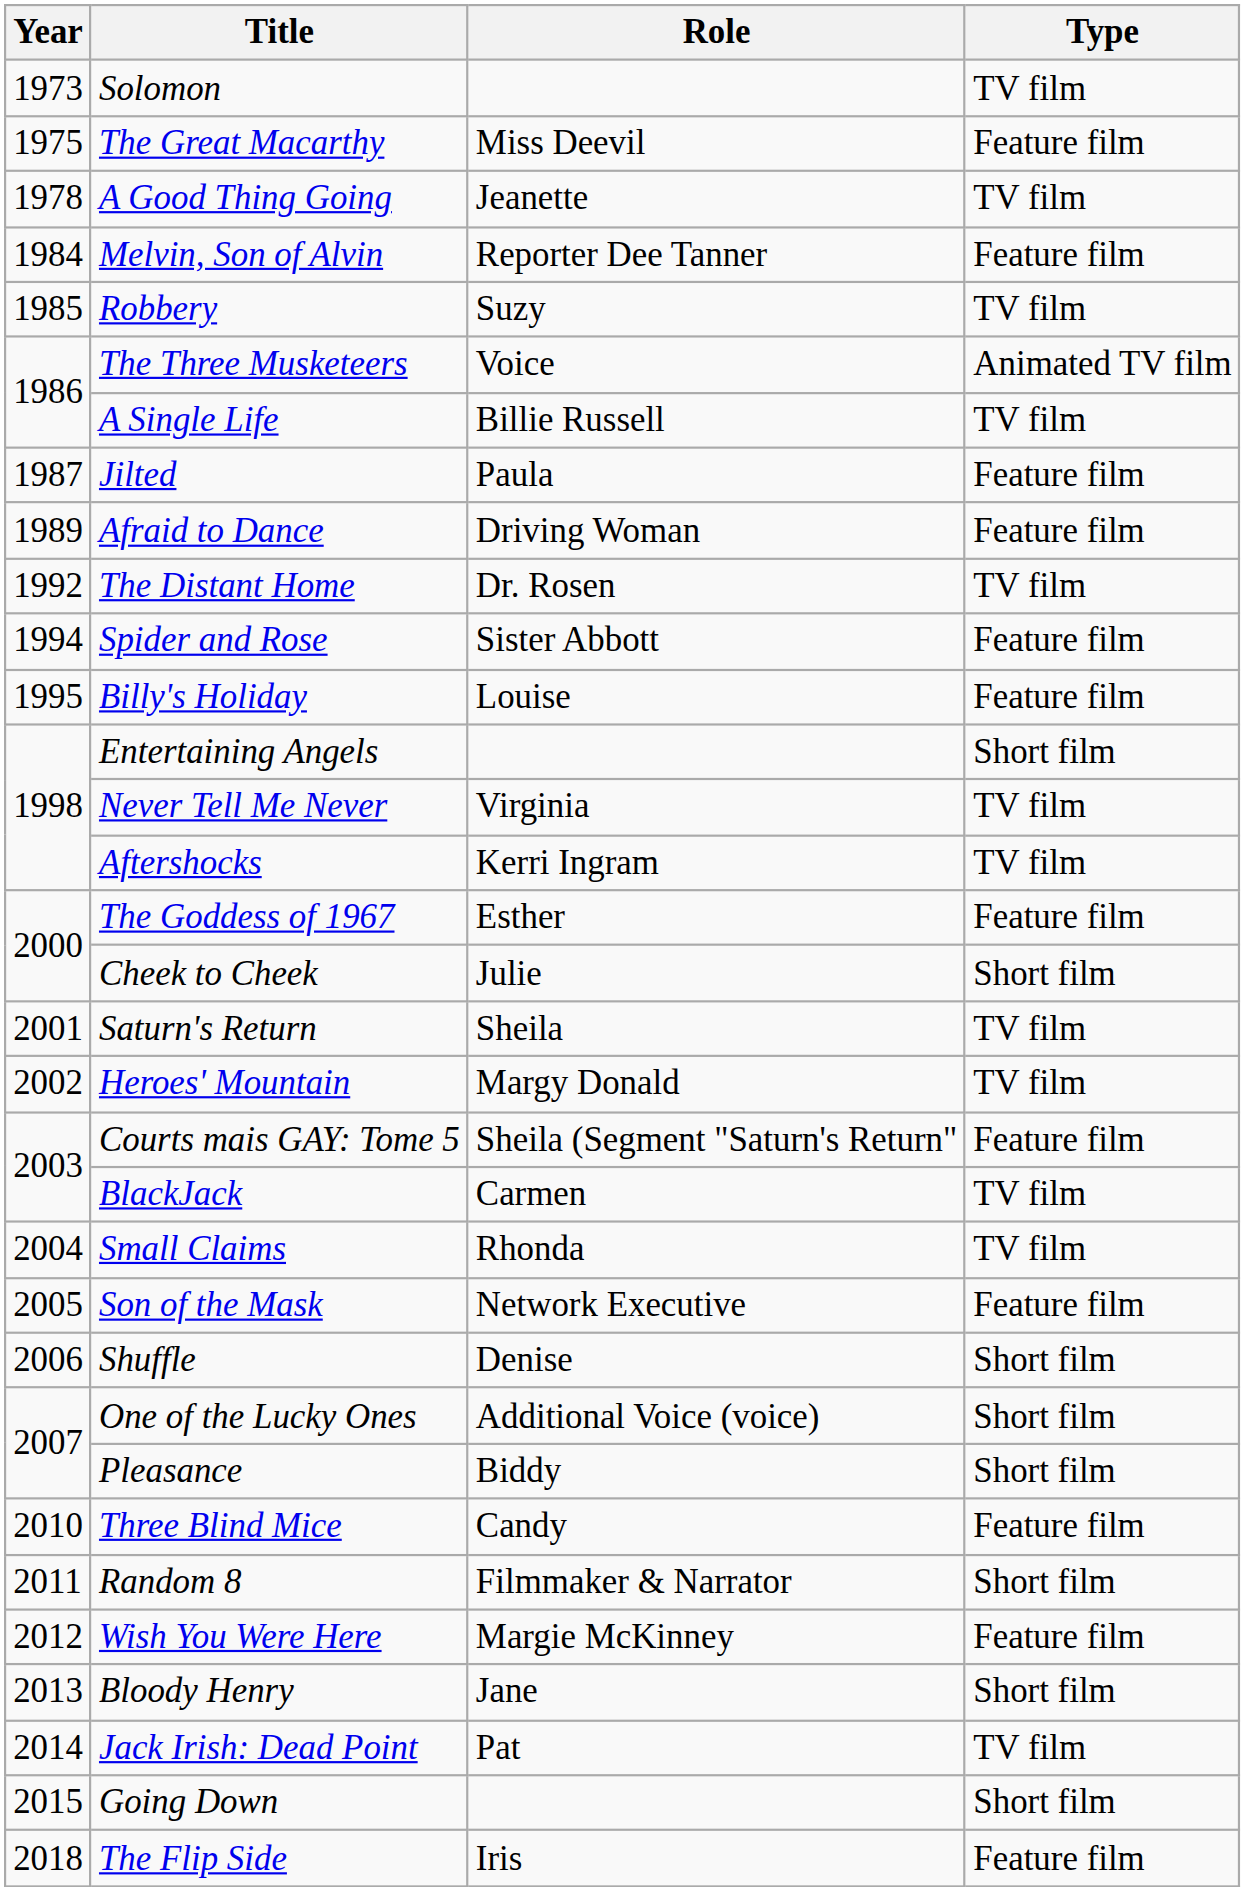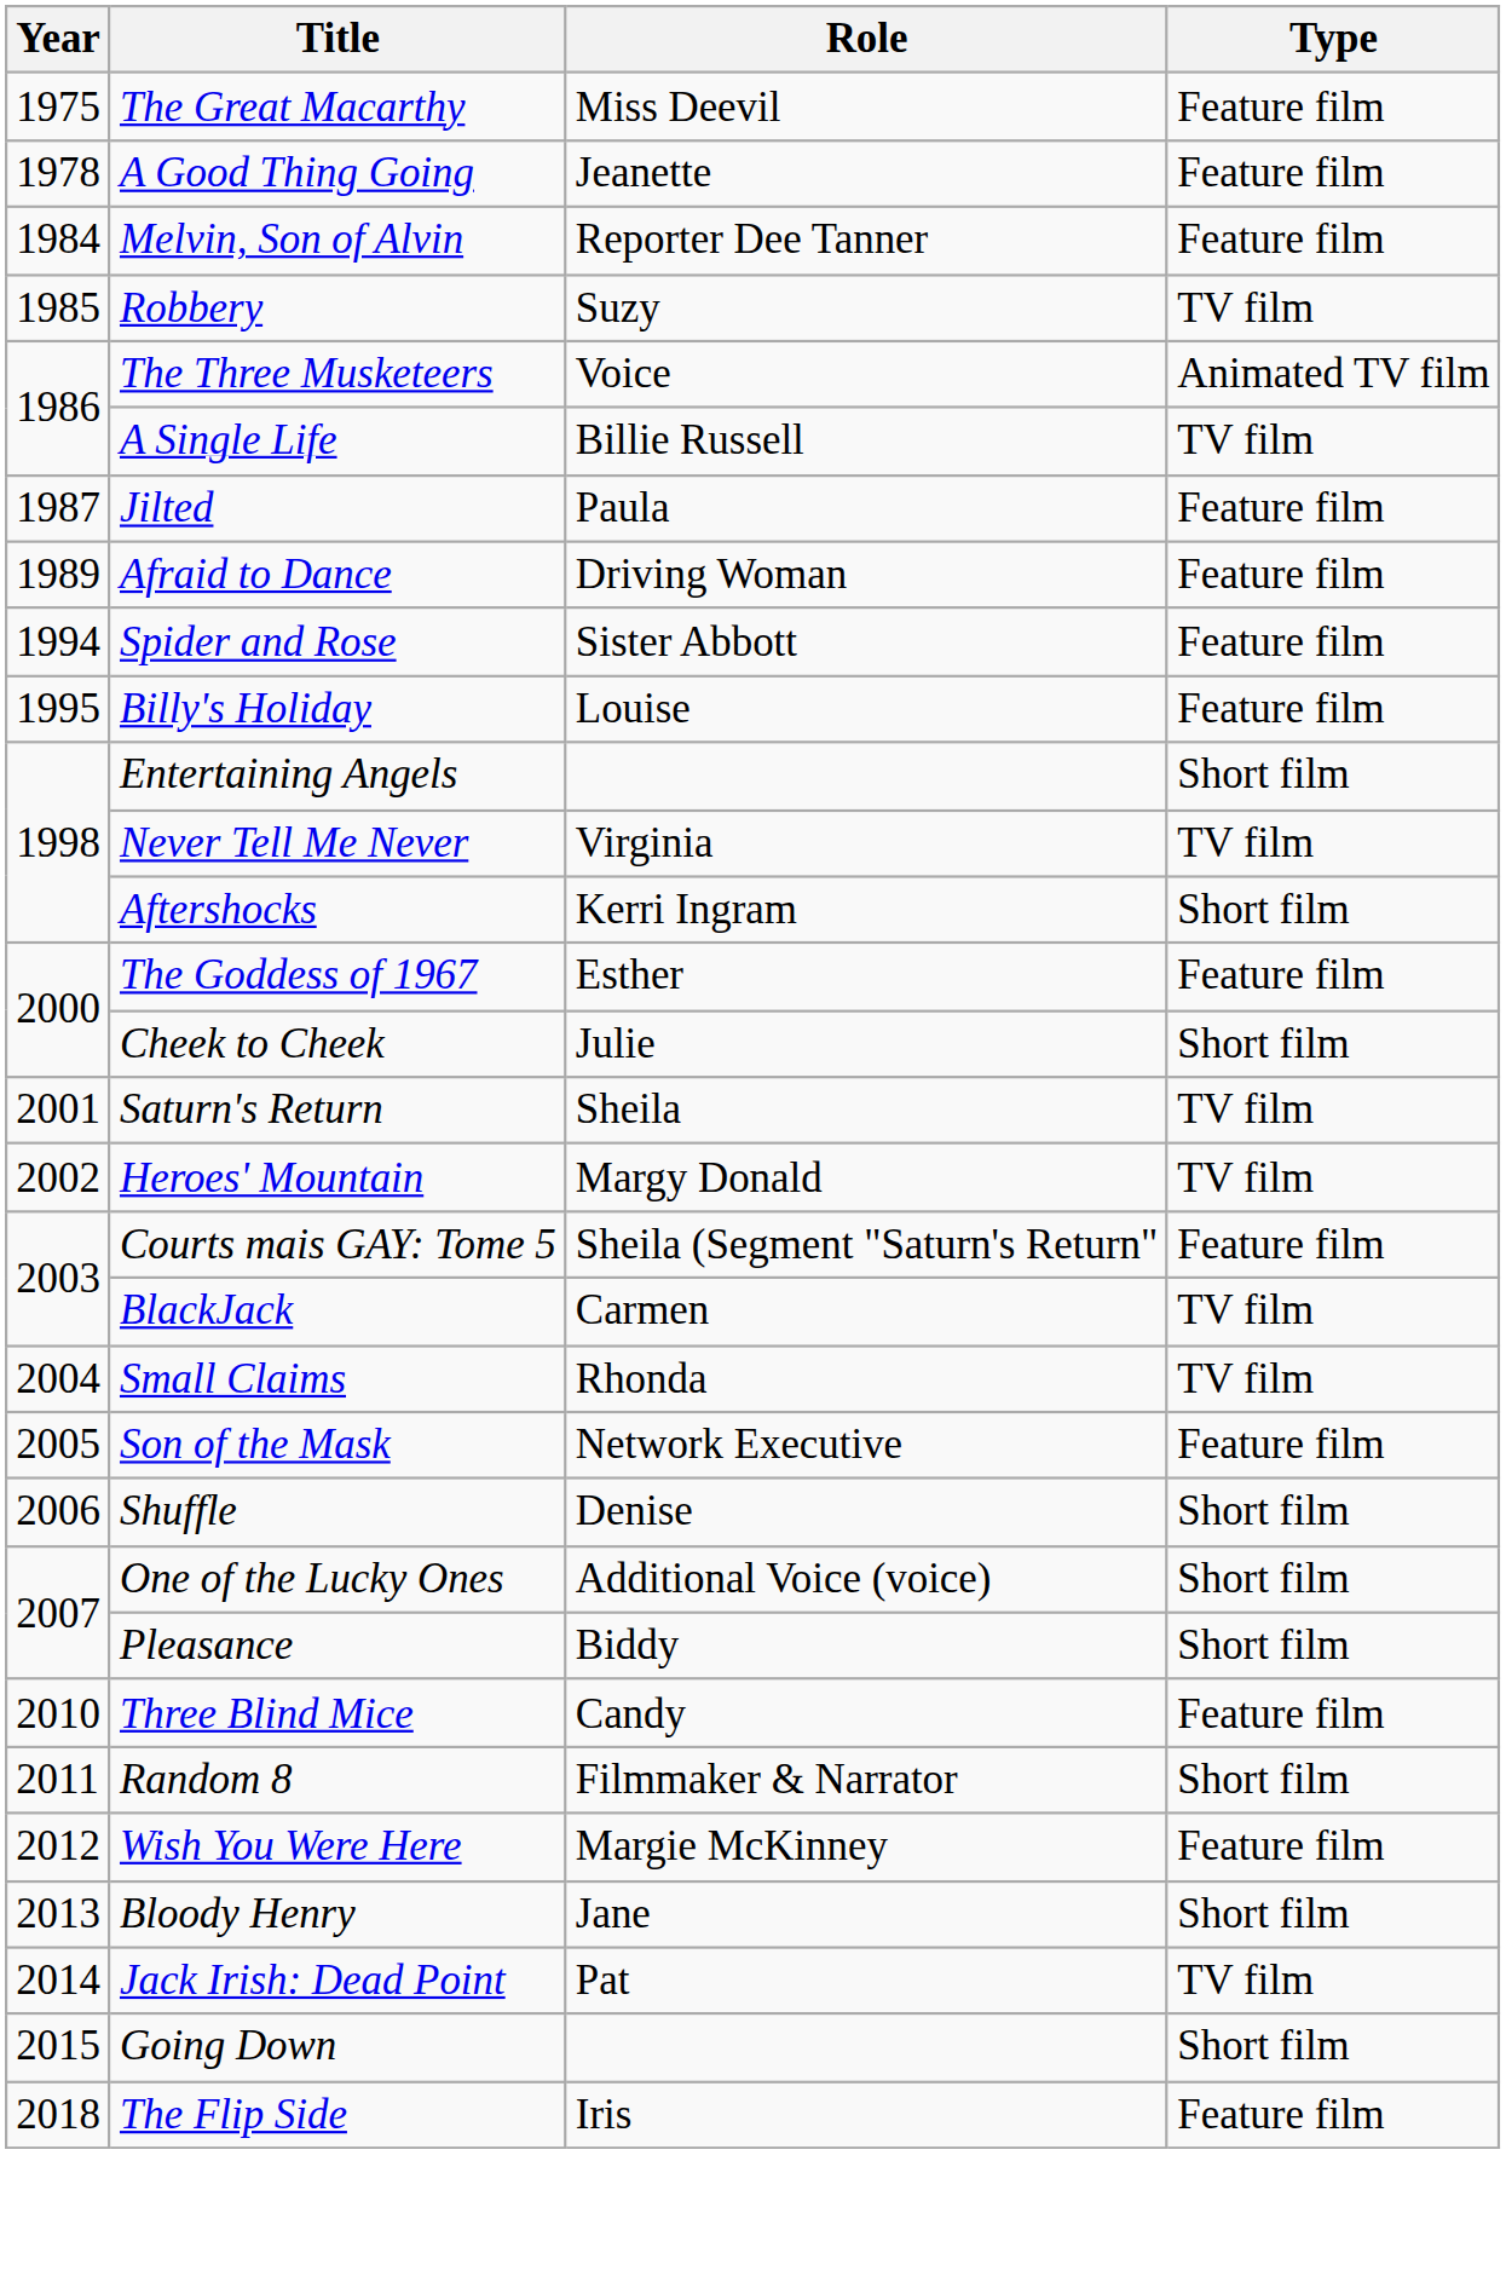 <table class="wikitable">
 <tr>
 <th>Year</th>
 <th>Title</th>
 <th>Role</th>
 <th>Type</th>
-</tr>
-<tr>
-<td>1973</td>
-<td><em>Solomon</em></td>
-<td></td>
-<td>TV film</td>
 </tr>
 <tr>
 <td>1975</td>
 <td><em><a href='#'>The Great Macarthy</a></em></td>
 <td>Miss Deevil</td>
 <td>Feature film</td>
 </tr>
 <tr>
 <td>1978</td>
 <td><em><a href='#'>A Good Thing Going</a></em></td>
 <td>Jeanette</td>
-<td>TV film</td>
+<td>Feature film</td>
 </tr>
 <tr>
 <td>1984</td>
 <td><em><a href='#'>Melvin, Son of Alvin</a></em></td>
 <td>Reporter Dee Tanner</td>
 <td>Feature film</td>
 </tr>
 <tr>
 <td>1985</td>
 <td><em><a href='#'>Robbery</a></em></td>
 <td>Suzy</td>
 <td>TV film</td>
 </tr>
 <tr>
 <td rowspan="2">1986</td>
 <td><em><a href='#'>The Three Musketeers</a></em></td>
 <td>Voice</td>
 <td>Animated TV film</td>
 </tr>
 <tr>
 <td><em><a href='#'>A Single Life</a></em></td>
 <td>Billie Russell</td>
 <td>TV film</td>
 </tr>
 <tr>
 <td>1987</td>
 <td><em><a href='#'>Jilted</a></em></td>
 <td>Paula</td>
 <td>Feature film</td>
 </tr>
 <tr>
 <td>1989</td>
 <td><em><a href='#'>Afraid to Dance</a></em></td>
 <td>Driving Woman</td>
 <td>Feature film</td>
 </tr>
 <tr>
-<td>1992</td>
-<td><em><a href='#'>The Distant Home</a></em></td>
-<td>Dr. Rosen</td>
-<td>TV film</td>
-</tr>
-<tr>
 <td>1994</td>
 <td><em><a href='#'>Spider and Rose</a></em></td>
 <td>Sister Abbott</td>
 <td>Feature film</td>
 </tr>
 <tr>
 <td>1995</td>
 <td><em><a href='#'>Billy's Holiday</a></em></td>
 <td>Louise</td>
 <td>Feature film</td>
 </tr>
 <tr>
 <td rowspan="3">1998</td>
 <td><em>Entertaining Angels</em></td>
 <td></td>
 <td>Short film</td>
 </tr>
 <tr>
 <td><em><a href='#'>Never Tell Me Never</a></em></td>
 <td>Virginia</td>
 <td>TV film</td>
 </tr>
 <tr>
 <td><em><a href='#'>Aftershocks</a></em></td>
 <td>Kerri Ingram</td>
-<td>TV film</td>
+<td>Short film</td>
 </tr>
 <tr>
 <td rowspan="2">2000</td>
 <td><em><a href='#'>The Goddess of 1967</a></em></td>
 <td>Esther</td>
 <td>Feature film</td>
 </tr>
 <tr>
 <td><em>Cheek to Cheek</em></td>
 <td>Julie</td>
 <td>Short film</td>
 </tr>
 <tr>
 <td>2001</td>
 <td><em>Saturn's Return</em></td>
 <td>Sheila</td>
 <td>TV film</td>
 </tr>
 <tr>
 <td>2002</td>
 <td><em><a href='#'>Heroes' Mountain</a></em></td>
 <td>Margy Donald</td>
 <td>TV film</td>
 </tr>
 <tr>
 <td rowspan="2">2003</td>
 <td><em>Courts mais GAY: Tome 5</em></td>
 <td>Sheila (Segment "Saturn's Return"</td>
 <td>Feature film</td>
 </tr>
 <tr>
 <td><em><a href='#'>BlackJack</a></em></td>
 <td>Carmen</td>
 <td>TV film</td>
 </tr>
 <tr>
 <td>2004</td>
 <td><em><a href='#'>Small Claims</a></em></td>
 <td>Rhonda</td>
 <td>TV film</td>
 </tr>
 <tr>
 <td>2005</td>
 <td><em><a href='#'>Son of the Mask</a></em></td>
 <td>Network Executive</td>
 <td>Feature film</td>
 </tr>
 <tr>
 <td>2006</td>
 <td><em>Shuffle</em></td>
 <td>Denise</td>
 <td>Short film</td>
 </tr>
 <tr>
 <td rowspan="2">2007</td>
 <td><em>One of the Lucky Ones</em></td>
 <td>Additional Voice (voice)</td>
 <td>Short film</td>
 </tr>
 <tr>
 <td><em>Pleasance</em></td>
 <td>Biddy</td>
 <td>Short film</td>
 </tr>
 <tr>
 <td>2010</td>
 <td><em><a href='#'>Three Blind Mice</a></em></td>
 <td>Candy</td>
 <td>Feature film</td>
 </tr>
 <tr>
 <td>2011</td>
 <td><em>Random 8</em></td>
 <td>Filmmaker & Narrator</td>
 <td>Short film</td>
 </tr>
 <tr>
 <td>2012</td>
 <td><em><a href='#'>Wish You Were Here</a></em></td>
 <td>Margie McKinney</td>
 <td>Feature film</td>
 </tr>
 <tr>
 <td>2013</td>
 <td><em>Bloody Henry</em></td>
 <td>Jane</td>
 <td>Short film</td>
 </tr>
 <tr>
 <td>2014</td>
 <td><em><a href='#'>Jack Irish: Dead Point</a></em></td>
 <td>Pat</td>
 <td>TV film</td>
 </tr>
 <tr>
 <td>2015</td>
 <td><em>Going Down</em></td>
 <td></td>
 <td>Short film</td>
 </tr>
 <tr>
 <td>2018</td>
 <td><em><a href='#'>The Flip Side</a></em></td>
 <td>Iris</td>
 <td>Feature film</td>
 </tr>
 </table>
